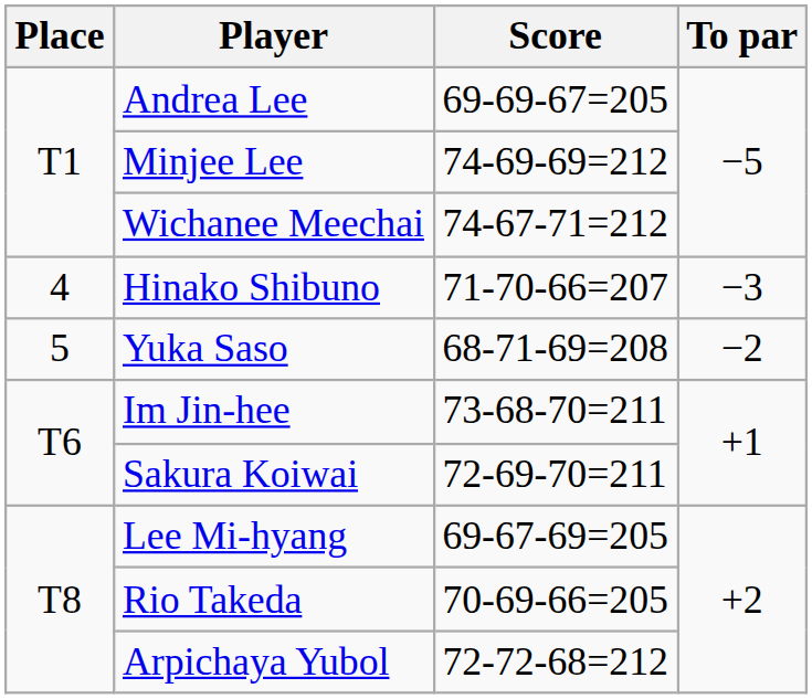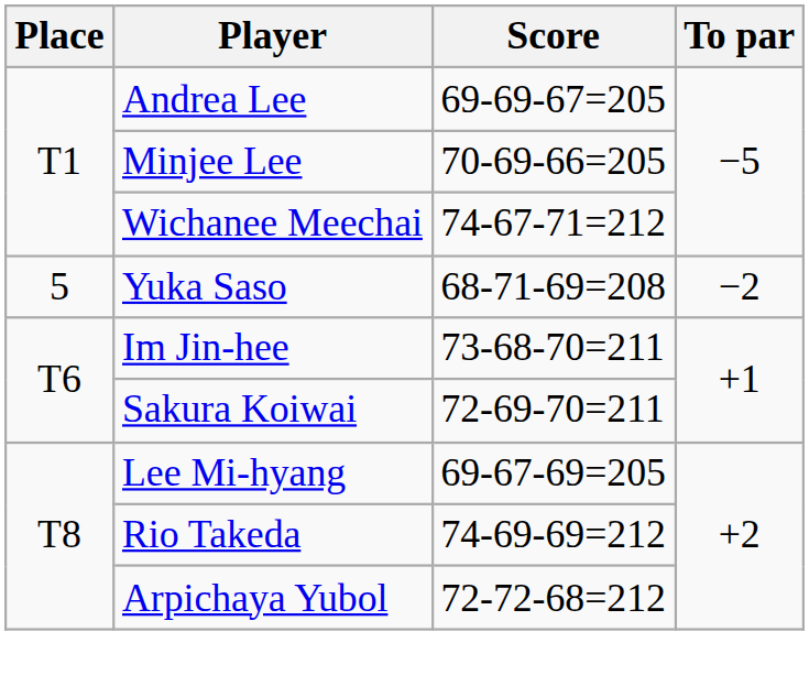 <table class="wikitable">
 <tr>
 <th>Place</th>
 <th>Player</th>
 <th>Score</th>
 <th>To par</th>
 </tr>
 <tr>
 <td rowspan=3 align=center>T1</td>
 <td> <a href='#'>Andrea Lee</a></td>
 <td>69-69-67=205</td>
 <td rowspan=3  align=center>−5</td>
 </tr>
 <tr>
 <td> <a href='#'>Minjee Lee</a></td>
-<td>74-69-69=212</td>
+<td>70-69-66=205</td>
 </tr>
 <tr>
 <td> <a href='#'>Wichanee Meechai</a></td>
 <td>74-67-71=212</td>
-</tr>
-<tr>
-<td align=center>4</td>
-<td> <a href='#'>Hinako Shibuno</a></td>
-<td>71-70-66=207</td>
-<td align=center>−3</td>
 </tr>
 <tr>
 <td align=center>5</td>
 <td> <a href='#'>Yuka Saso</a></td>
 <td>68-71-69=208</td>
 <td align=center>−2</td>
 </tr>
 <tr>
 <td rowspan=2 align=center>T6</td>
 <td> <a href='#'>Im Jin-hee</a></td>
 <td>73-68-70=211</td>
 <td rowspan=2  align=center>+1</td>
 </tr>
 <tr>
 <td> <a href='#'>Sakura Koiwai</a></td>
 <td>72-69-70=211</td>
 </tr>
 <tr>
 <td rowspan=3 align=center>T8</td>
 <td> <a href='#'>Lee Mi-hyang</a></td>
 <td>69-67-69=205</td>
 <td rowspan=3  align=center>+2</td>
 </tr>
 <tr>
 <td> <a href='#'>Rio Takeda</a></td>
-<td>70-69-66=205</td>
+<td>74-69-69=212</td>
 </tr>
 <tr>
 <td> <a href='#'>Arpichaya Yubol</a></td>
 <td>72-72-68=212</td>
 </tr>
 </table>
